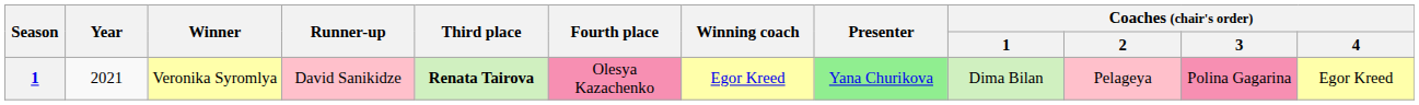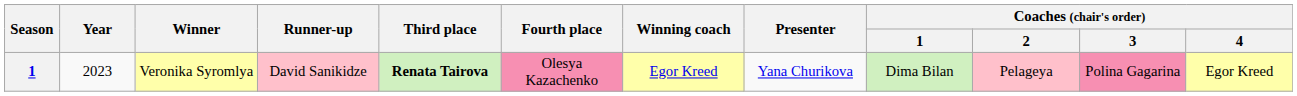 <table class="wikitable" style="text-align:center; font-size:90%; line-height:16px; width:100%">
 <tr>
 <th rowspan=2 scope="col" width="2%">Season</th>
 <th rowspan=2 scope="col" width="5%">Year</th>
 <th rowspan=2 scope="col" width="8%">Winner</th>
 <th rowspan=2 scope="col" width="8%">Runner-up</th>
 <th rowspan=2 scope="col" width="8%">Third place</th>
 <th rowspan=2 scope="col" width="8%">Fourth place</th>
 <th rowspan=2 scope="col" width="8%">Winning coach</th>
 <th rowspan=2 scope="col" width="8%">Presenter</th>
 <th colspan=4 scope="col">Coaches <small>(chair's order)</small></th>
 </tr>
 <tr>
 <th scope="col" width="7%">1</th>
 <th scope="col" width="7%">2</th>
 <th scope="col" width="7%">3</th>
 <th scope="col" width="7%">4</th>
 </tr>
 <tr>
 <th><a href='#'>1</a></th>
-<td>2021</td>
+<td>2023</td>
 <td style="background:#ffffaa">Veronika Syromlya</td>
 <td style="background:pink">David Sanikidze</td>
 <td style="background:#d0f0c0"><strong>Renata Tairova</strong></td>
 <td style="background:#f78fb2">Olesya Kazachenko</td>
 <td style="background:#ffffaa"><a href='#'>Egor Kreed</a></td>
-<td style="background: lightgreen;"><a href='#'>Yana Churikova</a></td>
+<td><a href='#'>Yana Churikova</a></td>
 <td style="background:#d0f0c0">Dima Bilan</td>
 <td style="background:pink">Pelageya</td>
 <td style="background:#f78fb2">Polina Gagarina</td>
 <td style="background:#ffffaa">Egor Kreed</td>
 </tr>
 </table>
